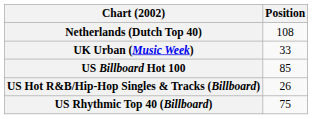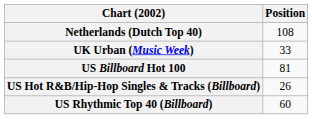 <table class="wikitable sortable plainrowheaders" style="text-align:center">
 <tr>
 <th scope="col">Chart (2002)</th>
 <th scope="col">Position</th>
 </tr>
 <tr>
 <th scope="row">Netherlands (Dutch Top 40)</th>
 <td>108</td>
 </tr>
 <tr>
 <th scope="row">UK Urban (<em><a href='#'>Music Week</a></em>)</th>
 <td>33</td>
 </tr>
 <tr>
 <th scope="row">US <em>Billboard</em> Hot 100</th>
-<td>85</td>
+<td>81</td>
 </tr>
 <tr>
 <th scope="row">US Hot R&B/Hip-Hop Singles & Tracks (<em>Billboard</em>)</th>
 <td>26</td>
 </tr>
 <tr>
 <th scope="row">US Rhythmic Top 40 (<em>Billboard</em>)</th>
-<td>75</td>
+<td>60</td>
 </tr>
 </table>
